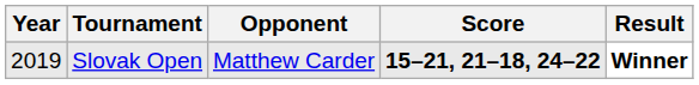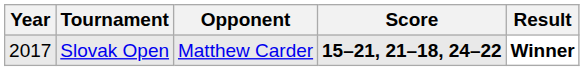 <table class="sortable wikitable" style="font-size: 90%;">
 <tr>
 <th>Year</th>
 <th>Tournament</th>
 <th>Opponent</th>
 <th>Score</th>
 <th>Result</th>
 </tr>
 <tr style="background:#E9E9E9">
-<td align="center">2019</td>
+<td align="center">2017</td>
 <td align="left"><a href='#'>Slovak Open</a></td>
 <td align="left"> <a href='#'>Matthew Carder</a></td>
 <td align="left"><strong>15–21, 21–18, 24–22</strong></td>
 <td style="text-align:left; background:white"> <strong>Winner</strong></td>
 </tr>
 </table>
